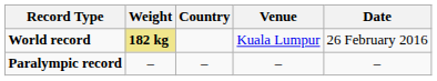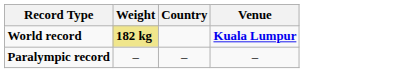 <table class="wikitable" style="font-size:90%">
 <tr>
 <th>Record Type</th>
 <th>Weight</th>
 <th>Country</th>
 <th>Venue</th>
-<th>Date</th>
 </tr>
 <tr>
 <td><strong>World record</strong></td>
 <td style="background: khaki;"><strong>182 kg</strong></td>
 <td></td>
-<td><a href='#'>Kuala Lumpur</a></td>
-<td>26 February 2016</td>
+<td><strong><a href='#'>Kuala Lumpur</a></strong></td>
 </tr>
 <tr>
 <td><strong>Paralympic record</strong></td>
 <td align="center">–</td>
 <td align="center">–</td>
 <td align="center">–</td>
-<td align="center">–</td>
 </tr>
 </table>
